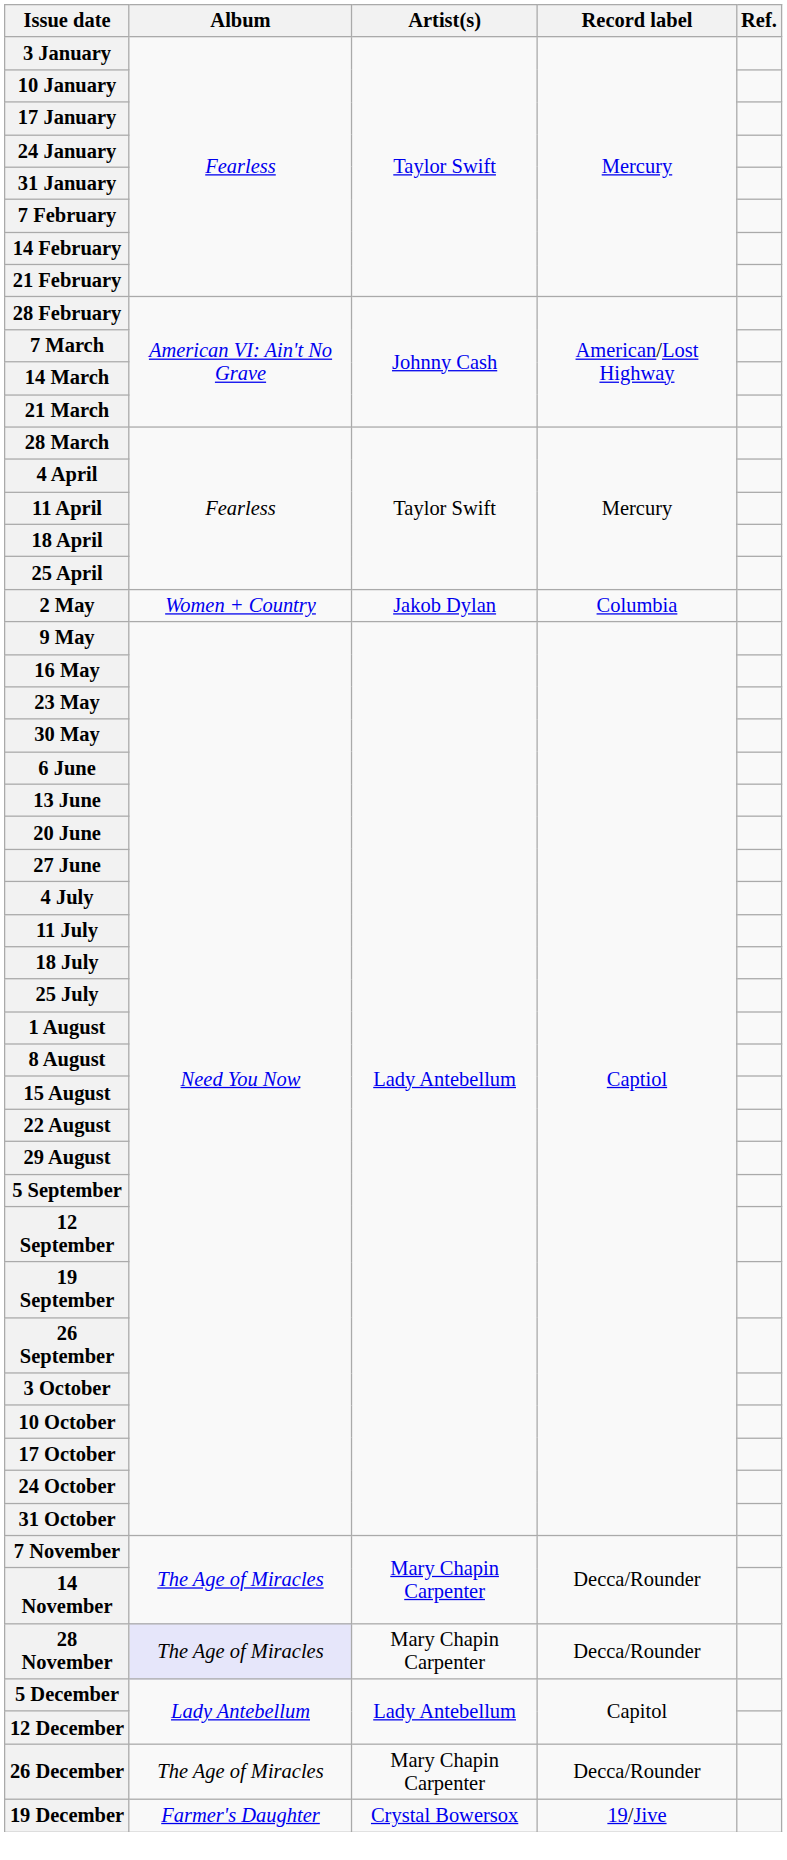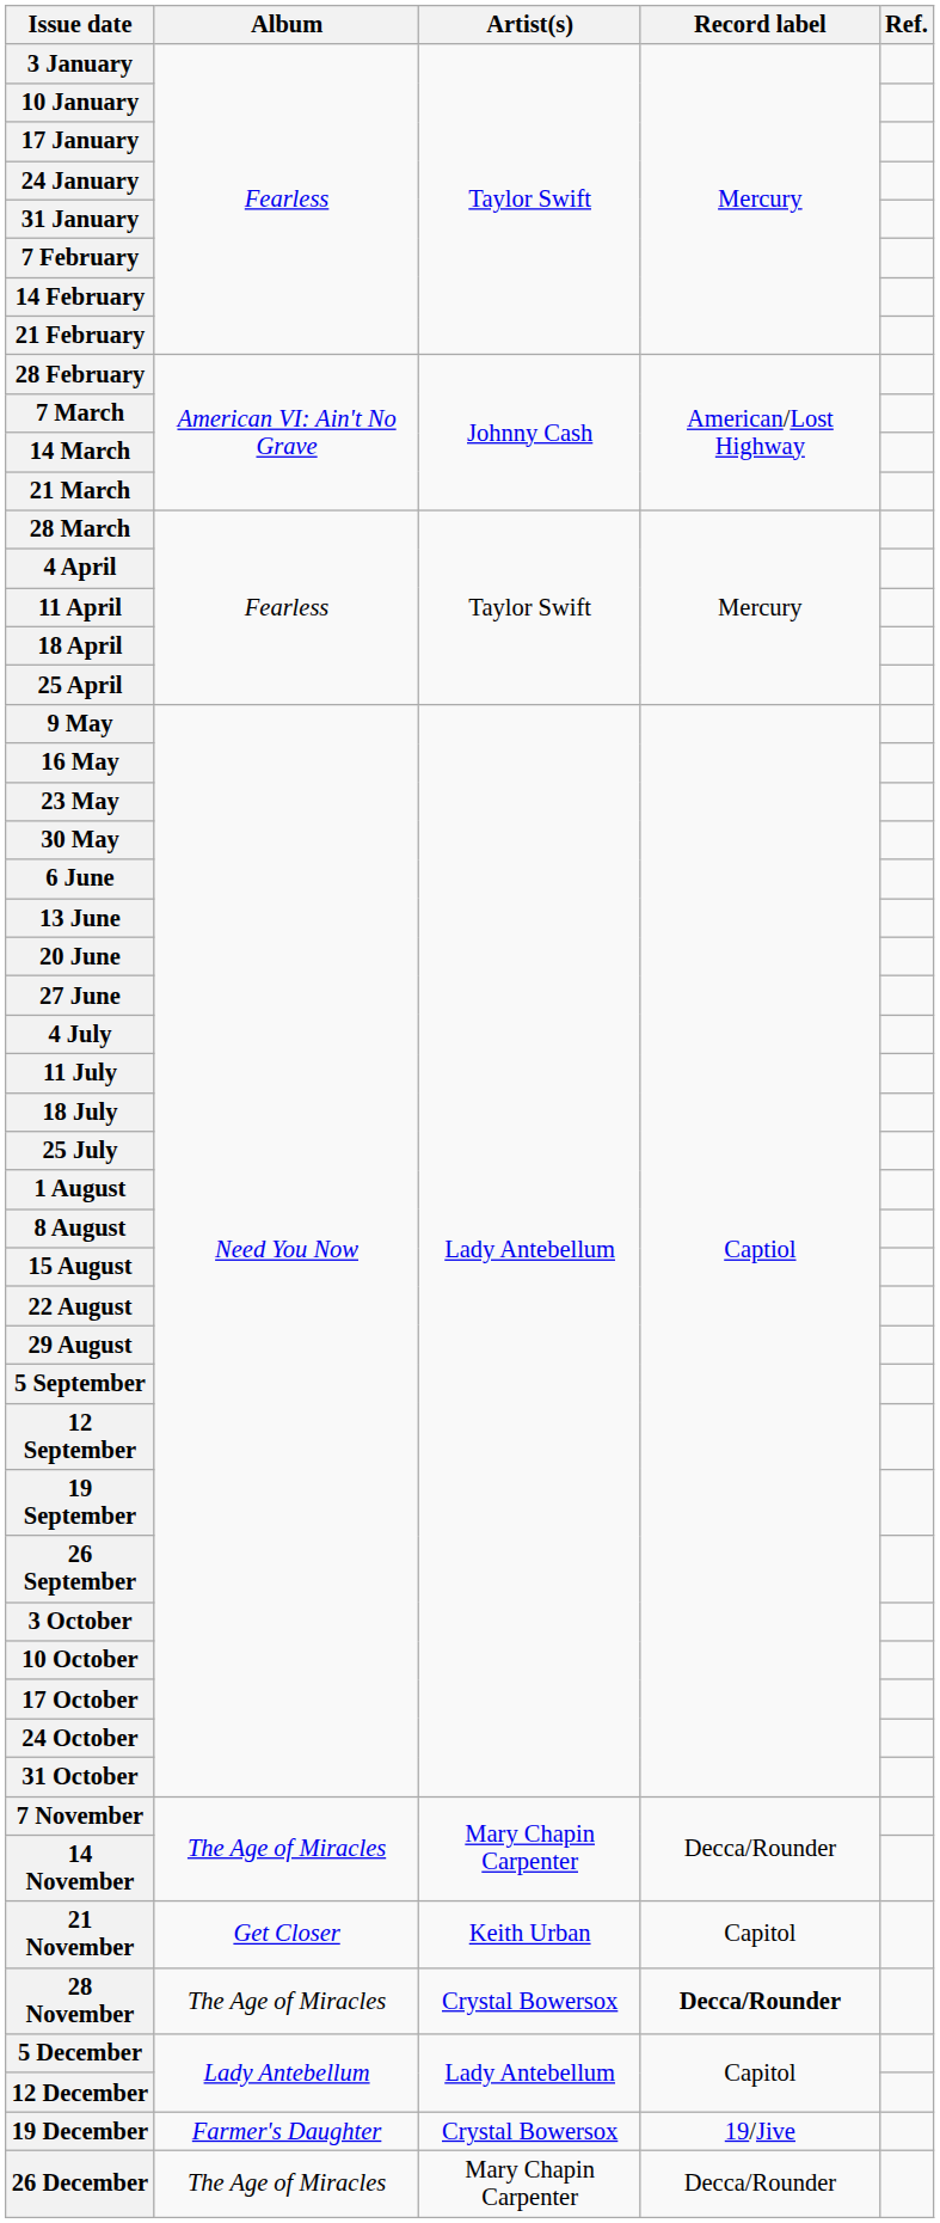 <table class="wikitable plainrowheaders">
 <tr>
 <th scope="col">Issue date</th>
 <th scope="col">Album</th>
 <th scope="col">Artist(s)</th>
 <th scope="col">Record label</th>
 <th scope="col">Ref.</th>
 </tr>
 <tr>
 <th scope="row">3 January</th>
 <td align="center" rowspan=8><em><a href='#'>Fearless</a></em></td>
 <td align="center" rowspan=8><a href='#'>Taylor Swift</a></td>
 <td align="center" rowspan=8><a href='#'>Mercury</a></td>
 <td align="center"></td>
 </tr>
 <tr>
 <th scope="row">10 January</th>
 <td align="center"></td>
 </tr>
 <tr>
 <th scope="row">17 January</th>
 <td align="center"></td>
 </tr>
 <tr>
 <th scope="row">24 January</th>
 <td align="center"></td>
 </tr>
 <tr>
 <th scope="row">31 January</th>
 <td align="center"></td>
 </tr>
 <tr>
 <th scope="row">7 February</th>
 <td align="center"></td>
 </tr>
 <tr>
 <th scope="row">14 February</th>
 <td align="center"></td>
 </tr>
 <tr>
 <th scope="row">21 February</th>
 <td align="center"></td>
 </tr>
 <tr>
 <th scope="row">28 February</th>
 <td align="center" rowspan=4><em><a href='#'>American VI: Ain't No Grave</a></em></td>
 <td align="center" rowspan=4><a href='#'>Johnny Cash</a></td>
 <td align="center" rowspan=4><a href='#'>American</a>/<a href='#'>Lost Highway</a></td>
 <td align="center"></td>
 </tr>
 <tr>
 <th scope="row">7 March</th>
 <td align="center"></td>
 </tr>
 <tr>
 <th scope="row">14 March</th>
 <td align="center"></td>
 </tr>
 <tr>
 <th scope="row">21 March</th>
 <td align="center"></td>
 </tr>
 <tr>
 <th scope="row">28 March</th>
 <td align="center" rowspan=5><em>Fearless</em></td>
 <td align="center" rowspan=5>Taylor Swift</td>
 <td align="center" rowspan=5>Mercury</td>
 <td align="center"></td>
 </tr>
 <tr>
 <th scope="row">4 April</th>
 <td align="center"></td>
 </tr>
 <tr>
 <th scope="row">11 April</th>
 <td align="center"></td>
 </tr>
 <tr>
 <th scope="row">18 April</th>
 <td align="center"></td>
 </tr>
 <tr>
 <th scope="row">25 April</th>
-<td align="center"></td>
-</tr>
-<tr>
-<th scope="row">2 May</th>
-<td align="center"><em><a href='#'>Women + Country</a></em></td>
-<td align="center"><a href='#'>Jakob Dylan</a></td>
-<td align="center"><a href='#'>Columbia</a></td>
 <td align="center"></td>
 </tr>
 <tr>
 <th scope="row">9 May</th>
 <td align="center" rowspan=26><em><a href='#'>Need You Now</a></em></td>
 <td align="center" rowspan=26><a href='#'>Lady Antebellum</a></td>
 <td align="center" rowspan=26><a href='#'>Captiol</a></td>
 <td align="center"></td>
 </tr>
 <tr>
 <th scope="row">16 May</th>
 <td align="center"></td>
 </tr>
 <tr>
 <th scope="row">23 May</th>
 <td align="center"></td>
 </tr>
 <tr>
 <th scope="row">30 May</th>
 <td align="center"></td>
 </tr>
 <tr>
 <th scope="row">6 June</th>
 <td align="center"></td>
 </tr>
 <tr>
 <th scope="row">13 June</th>
 <td align="center"></td>
 </tr>
 <tr>
 <th scope="row">20 June</th>
 <td align="center"></td>
 </tr>
 <tr>
 <th scope="row">27 June</th>
 <td align="center"></td>
 </tr>
 <tr>
 <th scope="row">4 July</th>
 <td align="center"></td>
 </tr>
 <tr>
 <th scope="row">11 July</th>
 <td align="center"></td>
 </tr>
 <tr>
 <th scope="row">18 July</th>
 <td align="center"></td>
 </tr>
 <tr>
 <th scope="row">25 July</th>
 <td align="center"></td>
 </tr>
 <tr>
 <th scope="row">1 August</th>
 <td align="center"></td>
 </tr>
 <tr>
 <th scope="row">8 August</th>
 <td align="center"></td>
 </tr>
 <tr>
 <th scope="row">15 August</th>
 <td align="center"></td>
 </tr>
 <tr>
 <th scope="row">22 August</th>
 <td align="center"></td>
 </tr>
 <tr>
 <th scope="row">29 August</th>
 <td align="center"></td>
 </tr>
 <tr>
 <th scope="row">5 September</th>
 <td align="center"></td>
 </tr>
 <tr>
 <th scope="row">12 September</th>
 <td align="center"></td>
 </tr>
 <tr>
 <th scope="row">19 September</th>
 <td align="center"></td>
 </tr>
 <tr>
 <th scope="row">26 September</th>
 <td align="center"></td>
 </tr>
 <tr>
 <th scope="row">3 October</th>
 <td align="center"></td>
 </tr>
 <tr>
 <th scope="row">10 October</th>
 <td align="center"></td>
 </tr>
 <tr>
 <th scope="row">17 October</th>
 <td align="center"></td>
 </tr>
 <tr>
 <th scope="row">24 October</th>
 <td align="center"></td>
 </tr>
 <tr>
 <th scope="row">31 October</th>
 <td align="center"></td>
 </tr>
 <tr>
 <th scope="row">7 November</th>
 <td align="center" rowspan=2><em><a href='#'>The Age of Miracles</a></em></td>
 <td align="center" rowspan=2><a href='#'>Mary Chapin Carpenter</a></td>
 <td align="center" rowspan=2>Decca/Rounder</td>
 <td align="center"></td>
 </tr>
 <tr>
 <th scope="row">14 November</th>
 <td align="center"></td>
 </tr>
 <tr>
+<th scope="row">21 November</th>
+<td align="center"><em><a href='#'>Get Closer</a></em></td>
+<td align="center"><a href='#'>Keith Urban</a></td>
+<td align="center">Capitol</td>
+<td align="center"></td>
+</tr>
+<tr>
 <th scope="row">28 November</th>
-<td align="center" style="background: lavender;"><em>The Age of Miracles</em></td>
-<td align="center">Mary Chapin Carpenter</td>
-<td align="center">Decca/Rounder</td>
+<td align="center"><em>The Age of Miracles</em></td>
+<td align="center"><a href='#'>Crystal Bowersox</a></td>
+<td align="center"><strong>Decca/Rounder</strong></td>
 <td align="center"></td>
 </tr>
 <tr>
 <th scope="row">5 December</th>
 <td align="center" rowspan=2><em><a href='#'>Lady Antebellum</a></em></td>
 <td align="center" rowspan=2><a href='#'>Lady Antebellum</a></td>
 <td align="center" rowspan=2>Capitol</td>
 <td align="center"></td>
 </tr>
 <tr>
 <th scope="row">12 December</th>
 <td align="center"></td>
 </tr>
 <tr>
+<th scope="row">19 December</th>
+<td align="center"><em><a href='#'>Farmer's Daughter</a></em></td>
+<td align="center"><a href='#'>Crystal Bowersox</a></td>
+<td align="center"><a href='#'>19</a>/<a href='#'>Jive</a></td>
+<td align="center"></td>
+</tr>
+<tr>
 <th scope="row">26 December</th>
 <td align="center"><em>The Age of Miracles</em></td>
 <td align="center">Mary Chapin Carpenter</td>
 <td align="center">Decca/Rounder</td>
 <td align="center"></td>
 </tr>
 <tr>
-<th scope="row">19 December</th>
-<td align="center"><em><a href='#'>Farmer's Daughter</a></em></td>
-<td align="center"><a href='#'>Crystal Bowersox</a></td>
-<td align="center"><a href='#'>19</a>/<a href='#'>Jive</a></td>
-<td align="center"></td>
-</tr>
-<tr>
 </tr>
 </table>
